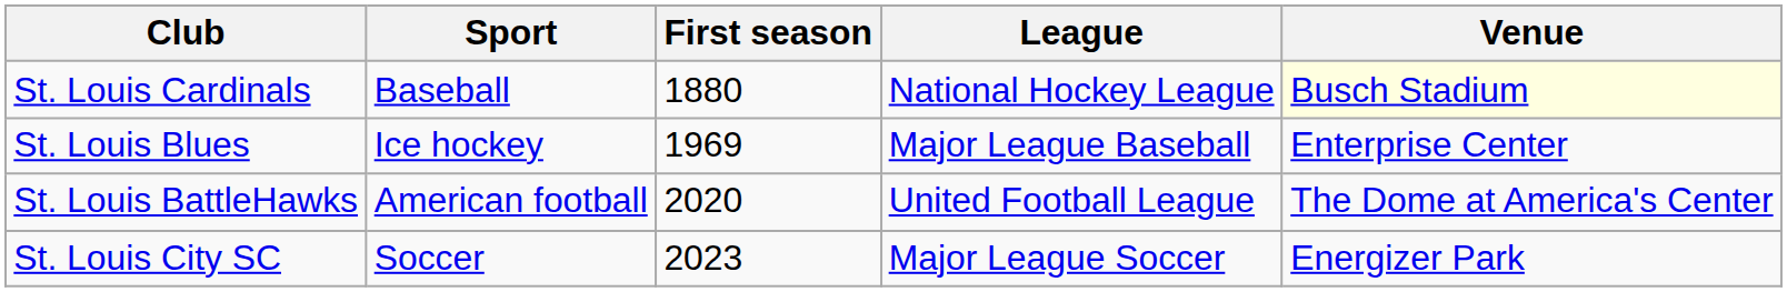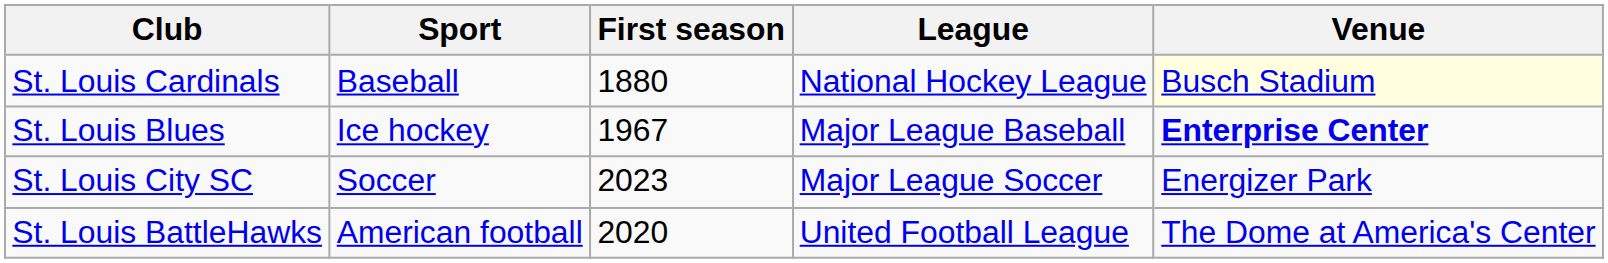 <table class="wikitable sortable">
 <tr>
 <th>Club</th>
 <th>Sport</th>
 <th>First season</th>
 <th>League</th>
 <th>Venue</th>
 </tr>
 <tr>
 <td><a href='#'>St. Louis Cardinals</a></td>
 <td><a href='#'>Baseball</a></td>
 <td>1880</td>
 <td><a href='#'>National Hockey League</a></td>
 <td style="background: lightyellow;"><a href='#'>Busch Stadium</a></td>
 </tr>
 <tr>
 <td><a href='#'>St. Louis Blues</a></td>
 <td><a href='#'>Ice hockey</a></td>
-<td>1969</td>
+<td>1967</td>
 <td><a href='#'>Major League Baseball</a></td>
-<td><a href='#'>Enterprise Center</a></td>
+<td><strong><a href='#'>Enterprise Center</a></strong></td>
+</tr>
+<tr>
+<td><a href='#'>St. Louis City SC</a></td>
+<td><a href='#'>Soccer</a></td>
+<td>2023</td>
+<td><a href='#'>Major League Soccer</a></td>
+<td><a href='#'>Energizer Park</a></td>
 </tr>
 <tr>
 <td><a href='#'>St. Louis BattleHawks</a></td>
 <td><a href='#'>American football</a></td>
 <td>2020</td>
 <td><a href='#'>United Football League</a></td>
 <td><a href='#'>The Dome at America's Center</a></td>
 </tr>
-<tr>
-<td><a href='#'>St. Louis City SC</a></td>
-<td><a href='#'>Soccer</a></td>
-<td>2023</td>
-<td><a href='#'>Major League Soccer</a></td>
-<td><a href='#'>Energizer Park</a></td>
-</tr>
 </table>
